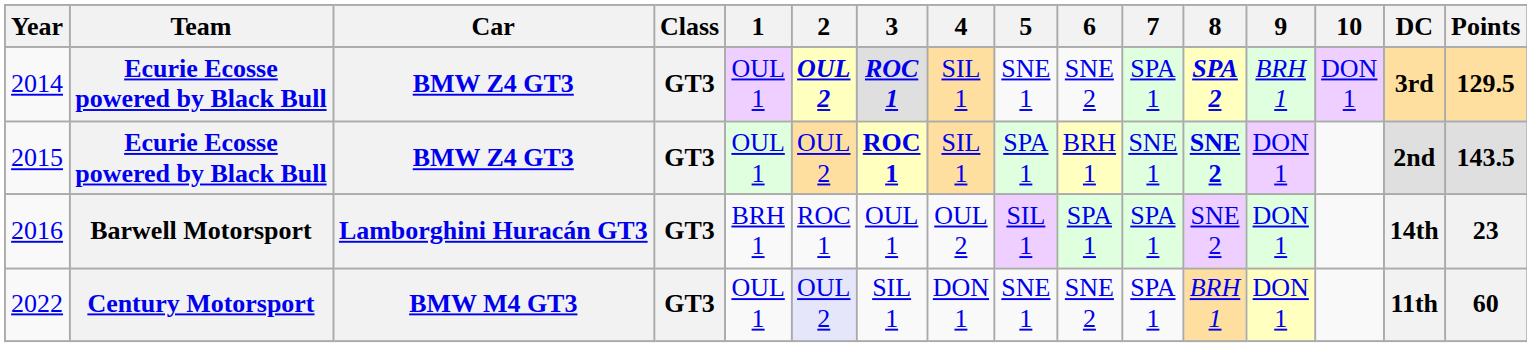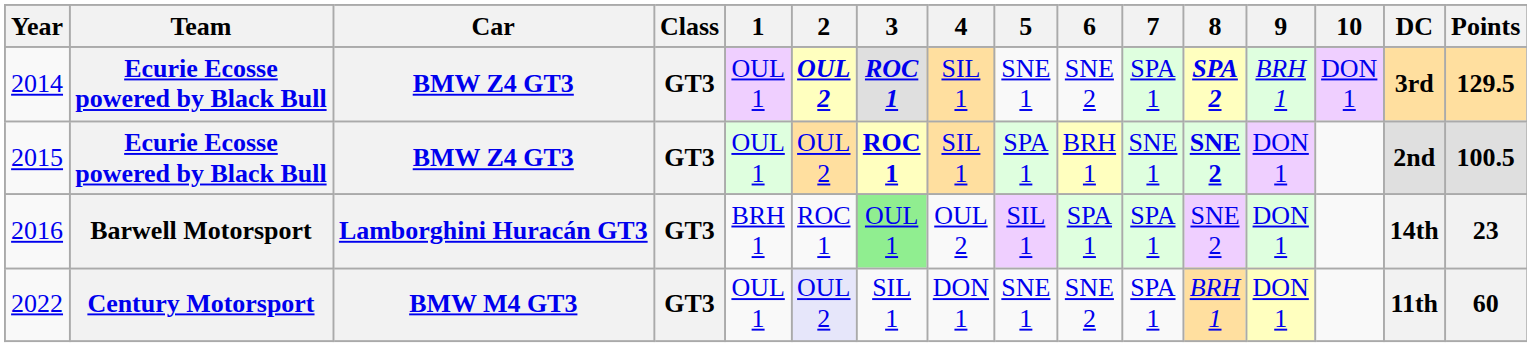 <table class="wikitable" style="text-align:center; font-size:85%">
 <tr>
 <th>Year</th>
 <th>Team</th>
 <th>Car</th>
 <th>Class</th>
 <th>1</th>
 <th>2</th>
 <th>3</th>
 <th>4</th>
 <th>5</th>
 <th>6</th>
 <th>7</th>
 <th>8</th>
 <th>9</th>
 <th>10</th>
 <th>DC</th>
 <th>Points</th>
 </tr>
 <tr>
 <td><a href='#'>2014</a></td>
 <th nowrap><a href='#'>Ecurie Ecosse<br>powered by Black Bull</a></th>
 <th nowrap><a href='#'>BMW Z4 GT3</a></th>
 <th>GT3</th>
 <td style="background:#EFCFFF;"><a href='#'>OUL<br>1</a><br></td>
 <td style="background:#FFFFBF;"><strong><em><a href='#'>OUL<br>2</a></em></strong><br></td>
 <td style="background:#DFDFDF;"><strong><em><a href='#'>ROC<br>1</a></em></strong><br></td>
 <td style="background:#FFDF9F;"><a href='#'>SIL<br>1</a><br></td>
 <td><a href='#'>SNE<br>1</a></td>
 <td><a href='#'>SNE<br>2</a></td>
 <td style="background:#DFFFDF;"><a href='#'>SPA<br>1</a><br></td>
 <td style="background:#FFFFBF;"><strong><em><a href='#'>SPA<br>2</a></em></strong><br></td>
 <td style="background:#DFFFDF;"><em><a href='#'>BRH<br>1</a></em><br></td>
 <td style="background:#EFCFFF;"><a href='#'>DON<br>1</a><br></td>
 <th style="background:#FFDF9F;">3rd</th>
 <th style="background:#FFDF9F;">129.5</th>
 </tr>
 <tr>
 <td><a href='#'>2015</a></td>
 <th nowrap><a href='#'>Ecurie Ecosse<br>powered by Black Bull</a></th>
 <th nowrap><a href='#'>BMW Z4 GT3</a></th>
 <th>GT3</th>
 <td style="background:#DFFFDF;"><a href='#'>OUL<br>1</a><br></td>
 <td style="background:#FFDF9F;"><a href='#'>OUL<br>2</a><br></td>
 <td style="background:#FFFFBF;"><strong><a href='#'>ROC<br>1</a></strong><br></td>
 <td style="background:#FFDF9F;"><a href='#'>SIL<br>1</a><br></td>
 <td style="background:#DFFFDF;"><a href='#'>SPA<br>1</a><br></td>
 <td style="background:#FFFFBF;"><a href='#'>BRH<br>1</a><br></td>
 <td style="background:#DFFFDF;"><a href='#'>SNE<br>1</a><br></td>
 <td style="background:#DFFFDF;"><strong><a href='#'>SNE<br>2</a></strong><br></td>
 <td style="background:#EFCFFF;"><a href='#'>DON<br>1</a><br></td>
 <td></td>
 <th style="background:#DFDFDF;">2nd</th>
-<th style="background:#DFDFDF;">143.5</th>
+<th style="background:#DFDFDF;">100.5</th>
 </tr>
 <tr>
 <td><a href='#'>2016</a></td>
 <th nowrap>Barwell Motorsport</th>
 <th nowrap><a href='#'>Lamborghini Huracán GT3</a></th>
 <th>GT3</th>
 <td><a href='#'>BRH<br>1</a></td>
 <td><a href='#'>ROC<br>1</a></td>
-<td><a href='#'>OUL<br>1</a></td>
+<td style="background: lightgreen;"><a href='#'>OUL<br>1</a></td>
 <td><a href='#'>OUL<br>2</a></td>
 <td style="background:#EFCFFF;"><a href='#'>SIL<br>1</a><br></td>
 <td style="background:#DFFFDF;"><a href='#'>SPA<br>1</a><br></td>
 <td style="background:#DFFFDF;"><a href='#'>SPA<br>1</a><br></td>
 <td style="background:#EFCFFF;"><a href='#'>SNE<br>2</a><br></td>
 <td style="background:#DFFFDF;"><a href='#'>DON<br>1</a><br></td>
 <td></td>
 <th>14th</th>
 <th>23</th>
 </tr>
 <tr>
 <td><a href='#'>2022</a></td>
 <th nowrap><a href='#'>Century Motorsport</a></th>
 <th nowrap><a href='#'>BMW M4 GT3</a></th>
 <th>GT3</th>
 <td><a href='#'>OUL<br>1</a></td>
 <td style="background: lavender;"><a href='#'>OUL<br>2</a></td>
 <td><a href='#'>SIL<br>1</a></td>
 <td><a href='#'>DON<br>1</a></td>
 <td><a href='#'>SNE<br>1</a></td>
 <td><a href='#'>SNE<br>2</a></td>
 <td><a href='#'>SPA<br>1</a></td>
 <td style="background:#FFDF9F;"><em><a href='#'>BRH<br>1</a></em><br></td>
 <td style="background:#FFFFBF;"><a href='#'>DON<br>1</a><br></td>
 <td></td>
 <th>11th</th>
 <th>60</th>
 </tr>
 </table>
